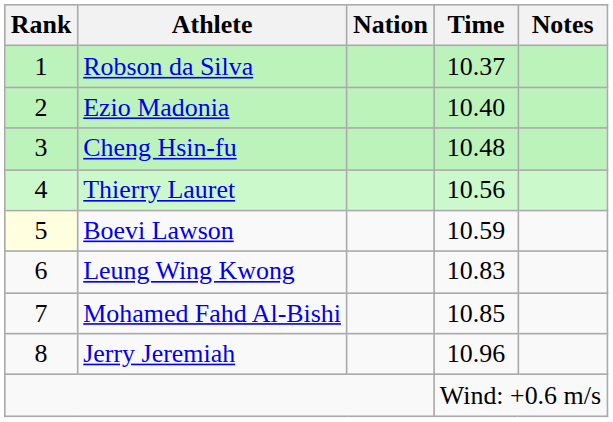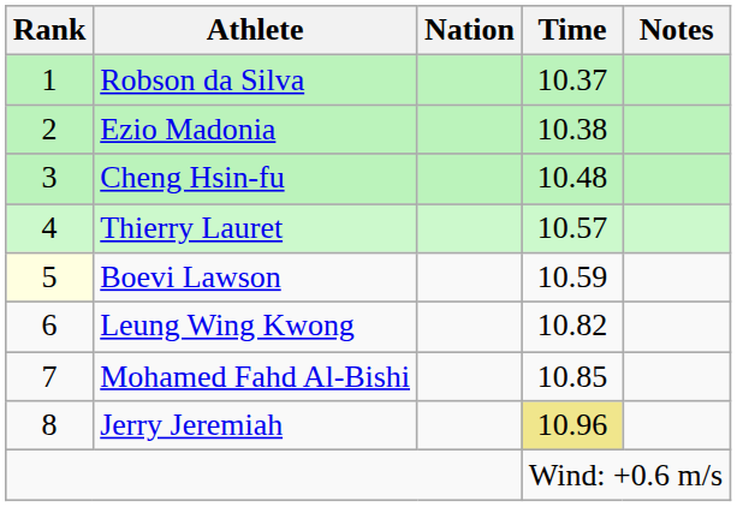 <table class="wikitable sortable" style="text-align:center">
 <tr>
 <th>Rank</th>
 <th>Athlete</th>
 <th>Nation</th>
 <th>Time</th>
 <th>Notes</th>
 </tr>
 <tr style="background:#bbf3bb;">
 <td>1</td>
 <td align=left><a href='#'>Robson da Silva</a></td>
 <td align=left></td>
 <td>10.37</td>
 <td></td>
 </tr>
 <tr style="background:#bbf3bb;">
 <td>2</td>
 <td align=left><a href='#'>Ezio Madonia</a></td>
 <td align=left></td>
-<td>10.40</td>
+<td>10.38</td>
 <td></td>
 </tr>
 <tr style="background:#bbf3bb;">
 <td>3</td>
 <td align=left><a href='#'>Cheng Hsin-fu</a></td>
 <td align=left></td>
 <td>10.48</td>
 <td></td>
 </tr>
 <tr style="background:#ccf9cc;">
 <td>4</td>
 <td align=left><a href='#'>Thierry Lauret</a></td>
 <td align=left></td>
-<td>10.56</td>
+<td>10.57</td>
 <td></td>
 </tr>
 <tr>
 <td style="background: lightyellow;">5</td>
 <td align=left><a href='#'>Boevi Lawson</a></td>
 <td align=left></td>
 <td>10.59</td>
 <td></td>
 </tr>
 <tr>
 <td>6</td>
 <td align=left><a href='#'>Leung Wing Kwong</a></td>
 <td align=left></td>
-<td>10.83</td>
+<td>10.82</td>
 <td></td>
 </tr>
 <tr>
 <td>7</td>
 <td align=left><a href='#'>Mohamed Fahd Al-Bishi</a></td>
 <td align=left></td>
 <td>10.85</td>
 <td></td>
 </tr>
 <tr>
 <td>8</td>
 <td align=left><a href='#'>Jerry Jeremiah</a></td>
 <td align=left></td>
-<td>10.96</td>
+<td style="background: khaki;">10.96</td>
 <td></td>
 </tr>
 <tr class="sortbottom">
 <td colspan=3></td>
 <td colspan="3" style="text-align:left;">Wind: +0.6 m/s</td>
 </tr>
 </table>
